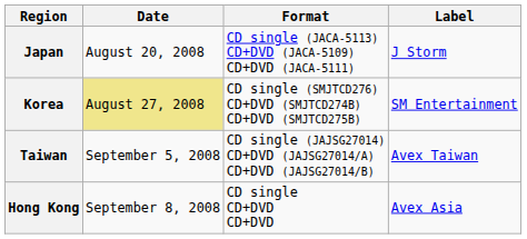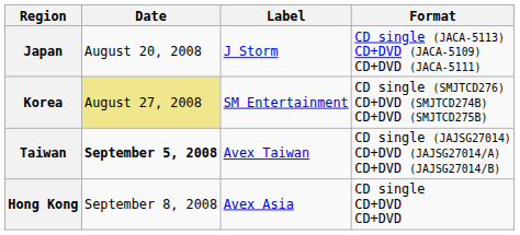 <table class="wikitable plainrowheaders">
 <tr>
 <th>Region</th>
 <th>Date</th>
+<th>Label</th>
 <th>Format</th>
-<th>Label</th>
 </tr>
 <tr>
 <th scope="row">Japan</th>
 <td>August 20, 2008</td>
+<td><a href='#'>J Storm</a></td>
 <td><a href='#'>CD single</a> <small>(JACA-5113)</small><br><a href='#'>CD+DVD</a> <small>(JACA-5109)</small><br>CD+DVD <small>(JACA-5111)</small></td>
-<td><a href='#'>J Storm</a></td>
 </tr>
 <tr>
 <th scope="row">Korea</th>
 <td style="background: khaki;">August 27, 2008</td>
+<td><a href='#'>SM Entertainment</a></td>
 <td>CD single <small>(SMJTCD276)</small><br>CD+DVD <small>(SMJTCD274B)</small><br>CD+DVD <small>(SMJTCD275B)</small></td>
-<td><a href='#'>SM Entertainment</a></td>
 </tr>
 <tr>
 <th scope="row">Taiwan</th>
-<td>September 5, 2008</td>
+<td><strong>September 5, 2008</strong></td>
+<td><a href='#'>Avex Taiwan</a></td>
 <td>CD single <small>(JAJSG27014)</small><br>CD+DVD <small>(JAJSG27014/A)</small><br>CD+DVD <small>(JAJSG27014/B)</small></td>
-<td><a href='#'>Avex Taiwan</a></td>
 </tr>
 <tr>
 <th scope="row">Hong Kong</th>
 <td>September 8, 2008</td>
+<td><a href='#'>Avex Asia</a></td>
 <td>CD single<br>CD+DVD<br>CD+DVD</td>
-<td><a href='#'>Avex Asia</a></td>
 </tr>
 </table>
